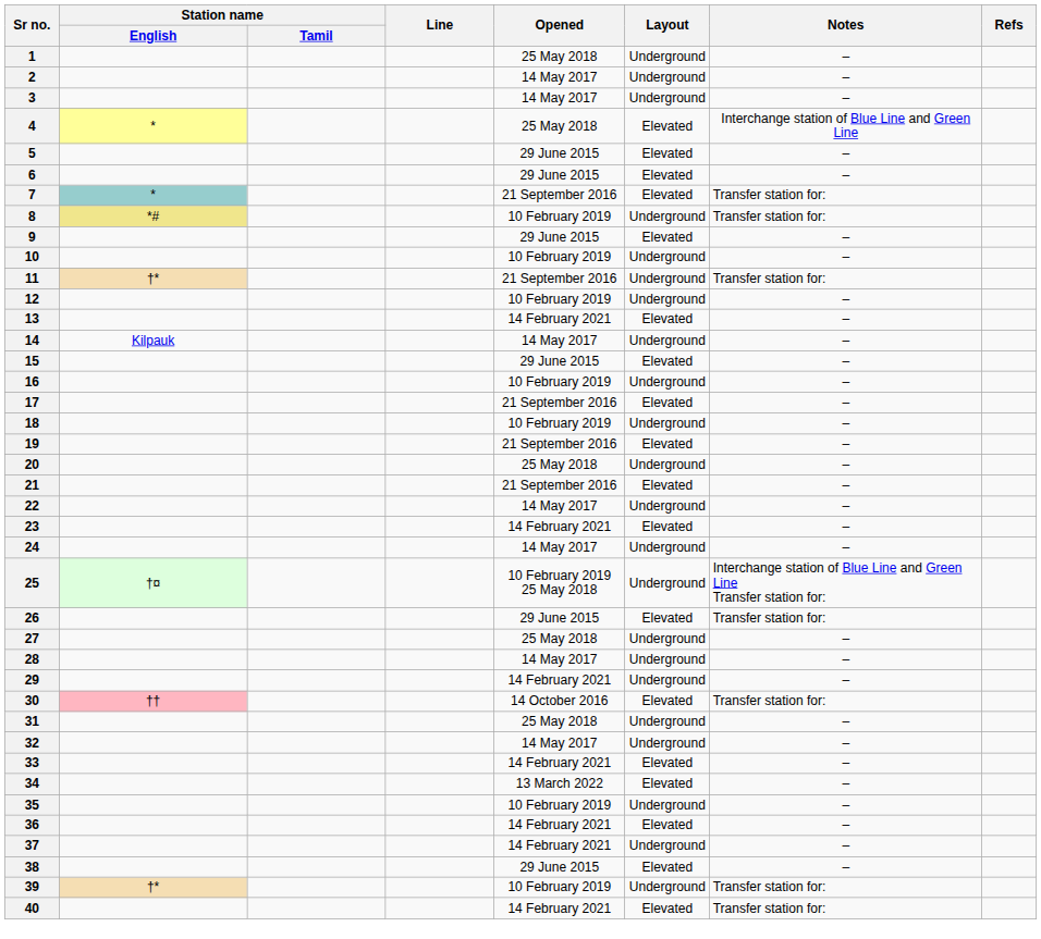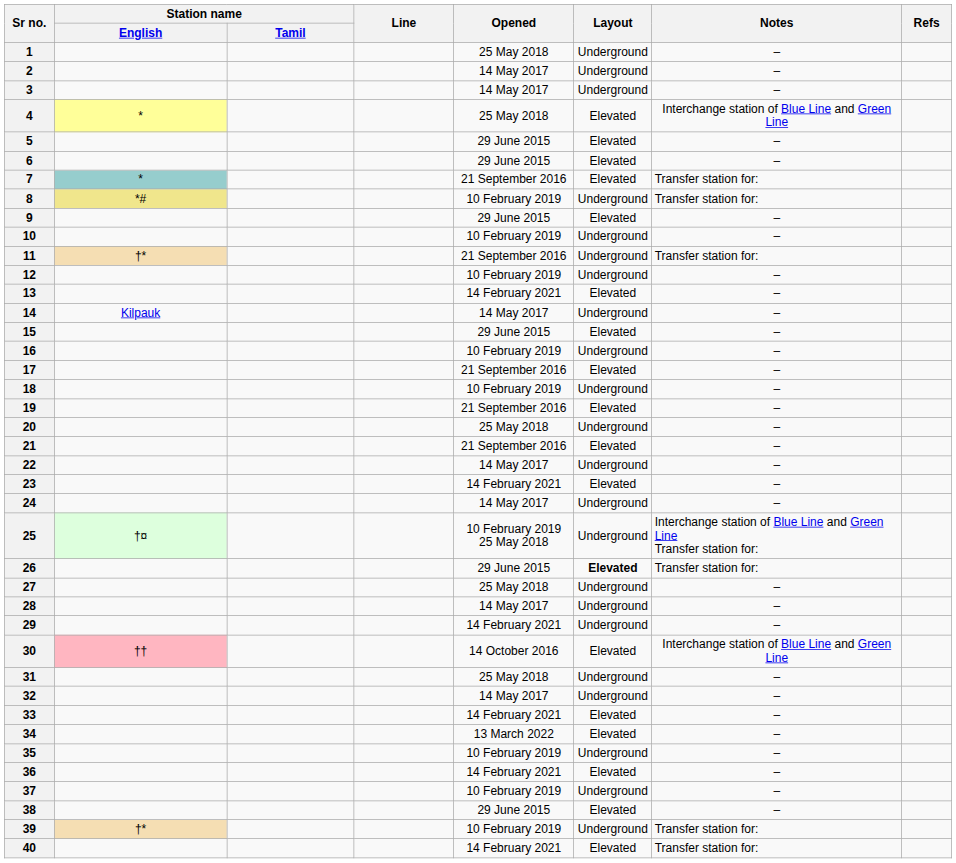 <table class="wikitable sortable" style="text-align: left;" style=font-size:95%; width="100%">
 <tr>
 <th rowspan="2" width="5%">Sr no.</th>
 <th colspan="2" width="30%">Station name</th>
 <th rowspan="2" width="10%">Line</th>
 <th rowspan="2" width="12%">Opened</th>
 <th rowspan="2" width="5%">Layout</th>
 <th rowspan="2" width="25%" class="unsortable">Notes</th>
 <th rowspan="2" width="5%"  class="unsortable">Refs</th>
 </tr>
 <tr>
 <th><a href='#'>English</a></th>
 <th><a href='#'>Tamil</a></th>
 </tr>
 <tr>
 <th>1</th>
 <td align="center"></td>
 <td align="center"></td>
 <td align="center"></td>
 <td align="center">25 May 2018</td>
 <td align="center">Underground</td>
 <td align="center">–</td>
 <td></td>
 </tr>
 <tr>
 <th>2</th>
 <td align="center"></td>
 <td align="center"></td>
 <td align="center"></td>
 <td align="center">14 May 2017</td>
 <td align="center">Underground</td>
 <td align="center">–</td>
 <td></td>
 </tr>
 <tr>
 <th>3</th>
 <td align="center"></td>
 <td align="center"></td>
 <td align="center"></td>
 <td align="center">14 May 2017</td>
 <td align="center">Underground</td>
 <td align="center">–</td>
 <td></td>
 </tr>
 <tr>
 <th>4</th>
 <td style="background-color:#FFFF99" align="center">*</td>
 <td align="center"></td>
 <td align="center"> <br></td>
 <td align="center">25 May 2018</td>
 <td align="center">Elevated</td>
 <td align="center">Interchange station of <a href='#'>Blue Line</a> and <a href='#'>Green Line</a></td>
 <td></td>
 </tr>
 <tr>
 <th>5</th>
 <td align="center"></td>
 <td align="center"></td>
 <td align="center"></td>
 <td align="center">29 June 2015</td>
 <td align="center">Elevated</td>
 <td align="center">–</td>
 <td></td>
 </tr>
 <tr>
 <th>6</th>
 <td align="center"></td>
 <td align="center"></td>
 <td align="center"></td>
 <td align="center">29 June 2015</td>
 <td align="center">Elevated</td>
 <td align="center">–</td>
 <td></td>
 </tr>
 <tr>
 <th>7</th>
 <td style="background-color:#96CDCD" align="center">*</td>
 <td align="center"></td>
 <td align="center"></td>
 <td align="center">21 September 2016</td>
 <td align="center">Elevated</td>
 <td>Transfer station for: </td>
 <td></td>
 </tr>
 <tr>
 <th>8</th>
 <td style="background-color:#F0E68C" align="center">*#</td>
 <td align="center"></td>
 <td align="center"></td>
 <td align="center">10 February 2019</td>
 <td align="center">Underground</td>
 <td>Transfer station for: </td>
 <td></td>
 </tr>
 <tr>
 <th>9</th>
 <td align="center"></td>
 <td align="center"></td>
 <td align="center"></td>
 <td align="center">29 June 2015</td>
 <td align="center">Elevated</td>
 <td align="center">–</td>
 <td></td>
 </tr>
 <tr>
 <th>10</th>
 <td align="center"></td>
 <td align="center"></td>
 <td align="center"></td>
 <td align="center">10 February 2019</td>
 <td align="center">Underground</td>
 <td align="center">–</td>
 <td></td>
 </tr>
 <tr>
 <th>11</th>
 <td style="background-color:#F5DEB3" align="center">†*</td>
 <td align="center"></td>
 <td align="center"></td>
 <td align="center">21 September 2016</td>
 <td align="center">Underground</td>
 <td>Transfer station for: </td>
 <td></td>
 </tr>
 <tr>
 <th>12</th>
 <td align="center"></td>
 <td align="center"></td>
 <td align="center"></td>
 <td align="center">10 February 2019</td>
 <td align="center">Underground</td>
 <td align="center">–</td>
 <td></td>
 </tr>
 <tr>
 <th>13</th>
 <td align="center"></td>
 <td align="center"></td>
 <td align="center"></td>
 <td align="center">14 February 2021</td>
 <td align="center">Elevated</td>
 <td align="center">–</td>
 <td></td>
 </tr>
 <tr>
 <th>14</th>
 <td align="center"><a href='#'>Kilpauk</a></td>
 <td align="center"></td>
 <td align="center"></td>
 <td align="center">14 May 2017</td>
 <td align="center">Underground</td>
 <td align="center">–</td>
 <td></td>
 </tr>
 <tr>
 <th>15</th>
 <td align="center"></td>
 <td align="center"></td>
 <td align="center"></td>
 <td align="center">29 June 2015</td>
 <td align="center">Elevated</td>
 <td align="center">–</td>
 <td></td>
 </tr>
 <tr>
 <th>16</th>
 <td align="center"></td>
 <td align="center"></td>
 <td align="center"></td>
 <td align="center">10 February 2019</td>
 <td align="center">Underground</td>
 <td align="center">–</td>
 <td></td>
 </tr>
 <tr>
 <th>17</th>
 <td align="center"></td>
 <td align="center"></td>
 <td align="center"></td>
 <td align="center">21 September 2016</td>
 <td align="center">Elevated</td>
 <td align="center">–</td>
 <td></td>
 </tr>
 <tr>
 <th>18</th>
 <td align="center"></td>
 <td align="center"></td>
 <td align="center"></td>
 <td align="center">10 February 2019</td>
 <td align="center">Underground</td>
 <td align="center">–</td>
 <td></td>
 </tr>
 <tr>
 <th>19</th>
 <td align="center"></td>
 <td align="center"></td>
 <td align="center"></td>
 <td align="center">21 September 2016</td>
 <td align="center">Elevated</td>
 <td align="center">–</td>
 <td></td>
 </tr>
 <tr>
 <th>20</th>
 <td align="center"></td>
 <td align="center"></td>
 <td align="center"></td>
 <td align="center">25 May 2018</td>
 <td align="center">Underground</td>
 <td align="center">–</td>
 <td></td>
 </tr>
 <tr>
 <th>21</th>
 <td align="center"></td>
 <td align="center"></td>
 <td align="center"></td>
 <td align="center">21 September 2016</td>
 <td align="center">Elevated</td>
 <td align="center">–</td>
 <td></td>
 </tr>
 <tr>
 <th>22</th>
 <td align="center"></td>
 <td align="center"></td>
 <td align="center"></td>
 <td align="center">14 May 2017</td>
 <td align="center">Underground</td>
 <td align="center">–</td>
 <td></td>
 </tr>
 <tr>
 <th>23</th>
 <td align="center"></td>
 <td align="center"></td>
 <td align="center"></td>
 <td align="center">14 February 2021</td>
 <td align="center">Elevated</td>
 <td align="center">–</td>
 <td></td>
 </tr>
 <tr>
 <th>24</th>
 <td align="center"></td>
 <td align="center"></td>
 <td align="center"></td>
 <td align="center">14 May 2017</td>
 <td align="center">Underground</td>
 <td align="center">–</td>
 <td></td>
 </tr>
 <tr>
 <th>25</th>
 <td style="background-color:#DDFFDD" align="center">†¤</td>
 <td align="center"></td>
 <td align="center"> <br></td>
 <td align="center">10 February 2019 <br>25 May 2018</td>
 <td align="center">Underground</td>
 <td>Interchange station of <a href='#'>Blue Line</a> and <a href='#'>Green Line</a> <br> Transfer station for: </td>
 <td></td>
 </tr>
 <tr>
 <th>26</th>
 <td align="center"></td>
 <td align="center"></td>
 <td align="center"></td>
 <td align="center">29 June 2015</td>
-<td align="center">Elevated</td>
+<td align="center"><strong>Elevated</strong></td>
 <td>Transfer station for: </td>
 <td></td>
 </tr>
 <tr>
 <th>27</th>
 <td align="center"></td>
 <td align="center"></td>
 <td align="center"></td>
 <td align="center">25 May 2018</td>
 <td align="center">Underground</td>
 <td align="center">–</td>
 <td></td>
 </tr>
 <tr>
 <th>28</th>
 <td align="center"></td>
 <td align="center"></td>
 <td align="center"></td>
 <td align="center">14 May 2017</td>
 <td align="center">Underground</td>
 <td align="center">–</td>
 <td></td>
 </tr>
 <tr>
 <th>29</th>
 <td align="center"></td>
 <td align="center"></td>
 <td align="center"></td>
 <td align="center">14 February 2021</td>
 <td align="center">Underground</td>
 <td align="center">–</td>
 <td></td>
 </tr>
 <tr>
 <th>30</th>
 <td style="background-color:#FFB6C1" align="center">††</td>
 <td align="center"></td>
 <td align="center"></td>
 <td align="center">14 October 2016</td>
 <td align="center">Elevated</td>
-<td>Transfer station for: </td>
+<td align="center">Interchange station of <a href='#'>Blue Line</a> and <a href='#'>Green Line</a></td>
 <td></td>
 </tr>
 <tr>
 <th>31</th>
 <td align="center"></td>
 <td align="center"></td>
 <td align="center"></td>
 <td align="center">25 May 2018</td>
 <td align="center">Underground</td>
 <td align="center">–</td>
 <td></td>
 </tr>
 <tr>
 <th>32</th>
 <td align="center"></td>
 <td align="center"></td>
 <td align="center"></td>
 <td align="center">14 May 2017</td>
 <td align="center">Underground</td>
 <td align="center">–</td>
 <td></td>
 </tr>
 <tr>
 <th>33</th>
 <td align="center"></td>
 <td align="center"></td>
 <td align="center"></td>
 <td align="center">14 February 2021</td>
 <td align="center">Elevated</td>
 <td align="center">–</td>
 <td></td>
 </tr>
 <tr>
 <th>34</th>
 <td align="center"></td>
 <td align="center"></td>
 <td align="center"></td>
 <td align="center">13 March 2022</td>
 <td align="center">Elevated</td>
 <td align="center">–</td>
 <td></td>
 </tr>
 <tr>
 <th>35</th>
 <td align="center"></td>
 <td align="center"></td>
 <td align="center"></td>
 <td align="center">10 February 2019</td>
 <td align="center">Underground</td>
 <td align="center">–</td>
 <td></td>
 </tr>
 <tr>
 <th>36</th>
 <td align="center"></td>
 <td align="center"></td>
 <td align="center"></td>
 <td align="center">14 February 2021</td>
 <td align="center">Elevated</td>
 <td align="center">–</td>
 <td></td>
 </tr>
 <tr>
 <th>37</th>
 <td align="center"></td>
 <td align="center"></td>
 <td align="center"></td>
-<td align="center">14 February 2021</td>
+<td align="center">10 February 2019</td>
 <td align="center">Underground</td>
 <td align="center">–</td>
 <td></td>
 </tr>
 <tr>
 <th>38</th>
 <td align="center"></td>
 <td align="center"></td>
 <td align="center"></td>
 <td align="center">29 June 2015</td>
 <td align="center">Elevated</td>
 <td align="center">–</td>
 <td></td>
 </tr>
 <tr>
 <th>39</th>
 <td style="background-color:#F5DEB3" align="center">†*</td>
 <td align="center"></td>
 <td align="center"></td>
 <td align="center">10 February 2019</td>
 <td align="center">Underground</td>
 <td>Transfer station for: </td>
 <td></td>
 </tr>
 <tr>
 <th>40</th>
 <td align="center"></td>
 <td align="center"></td>
 <td align="center"></td>
 <td align="center">14 February 2021</td>
 <td align="center">Elevated</td>
 <td>Transfer station for:  </td>
 <td></td>
 </tr>
 </table>
